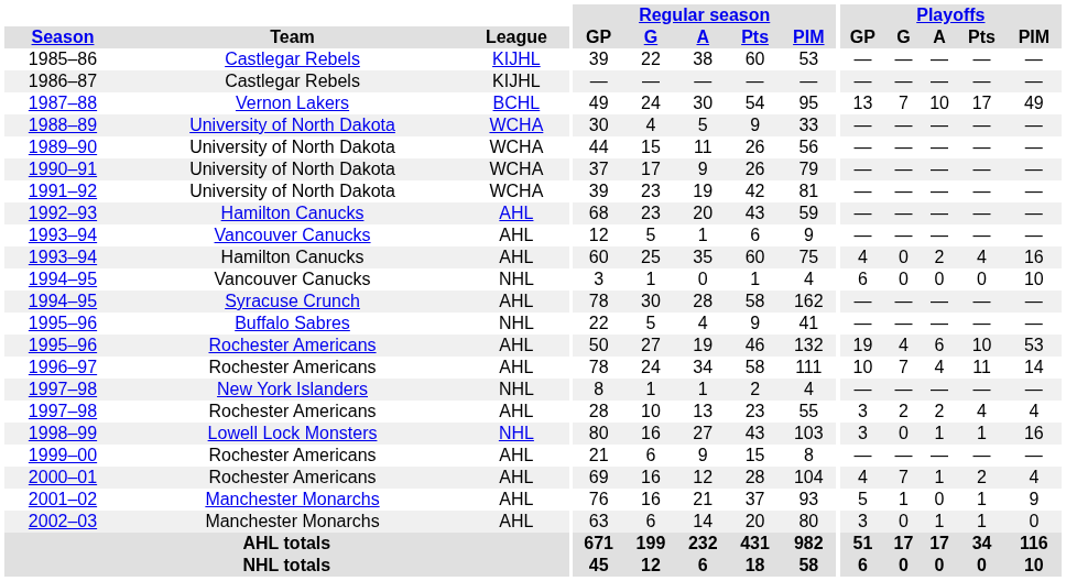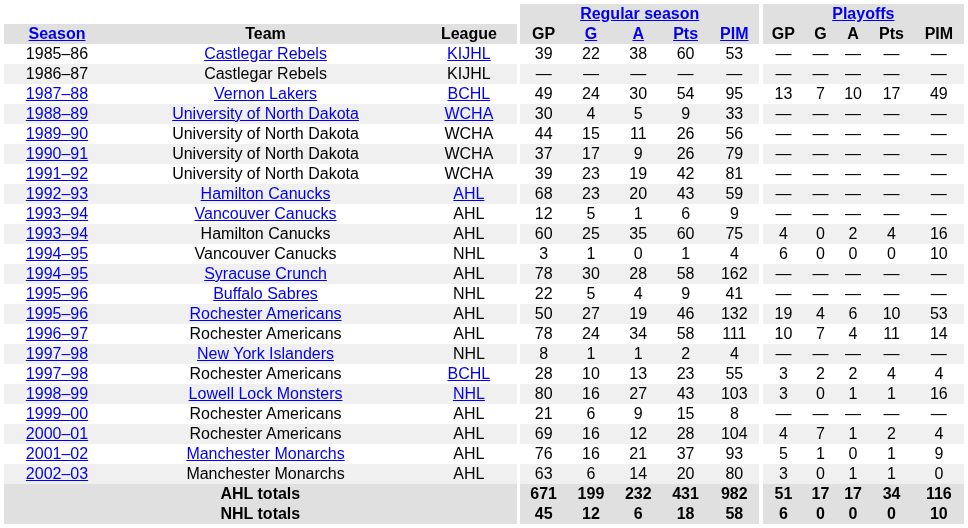 <table border="0" cellpadding="1" cellspacing="0" style="text-align:center; width:60em">
 <tr bgcolor="#e0e0e0">
 <th colspan="3" bgcolor="#ffffff"></th>
 <th rowspan="100" bgcolor="#ffffff"></th>
 <th colspan="5"><a href='#'>Regular season</a></th>
 <th rowspan="100" bgcolor="#ffffff"></th>
 <th colspan="5"><a href='#'>Playoffs</a></th>
 </tr>
 <tr bgcolor="#e0e0e0">
 <th><a href='#'>Season</a></th>
 <th>Team</th>
 <th>League</th>
 <th>GP</th>
 <th><a href='#'>G</a></th>
 <th><a href='#'>A</a></th>
 <th><a href='#'>Pts</a></th>
 <th><a href='#'>PIM</a></th>
 <th>GP</th>
 <th>G</th>
 <th>A</th>
 <th>Pts</th>
 <th>PIM</th>
 </tr>
 <tr>
 <td>1985–86</td>
 <td><a href='#'>Castlegar Rebels</a></td>
 <td><a href='#'>KIJHL</a></td>
 <td>39</td>
 <td>22</td>
 <td>38</td>
 <td>60</td>
 <td>53</td>
 <td>—</td>
 <td>—</td>
 <td>—</td>
 <td>—</td>
 <td>—</td>
 </tr>
 <tr bgcolor="#f0f0f0">
 <td>1986–87</td>
 <td>Castlegar Rebels</td>
 <td>KIJHL</td>
 <td>—</td>
 <td>—</td>
 <td>—</td>
 <td>—</td>
 <td>—</td>
 <td>—</td>
 <td>—</td>
 <td>—</td>
 <td>—</td>
 <td>—</td>
 </tr>
 <tr>
 <td><a href='#'>1987–88</a></td>
 <td><a href='#'>Vernon Lakers</a></td>
 <td><a href='#'>BCHL</a></td>
 <td>49</td>
 <td>24</td>
 <td>30</td>
 <td>54</td>
 <td>95</td>
 <td>13</td>
 <td>7</td>
 <td>10</td>
 <td>17</td>
 <td>49</td>
 </tr>
 <tr bgcolor="#f0f0f0">
 <td><a href='#'>1988–89</a></td>
 <td><a href='#'>University of North Dakota</a></td>
 <td><a href='#'>WCHA</a></td>
 <td>30</td>
 <td>4</td>
 <td>5</td>
 <td>9</td>
 <td>33</td>
 <td>—</td>
 <td>—</td>
 <td>—</td>
 <td>—</td>
 <td>—</td>
 </tr>
 <tr>
 <td><a href='#'>1989–90</a></td>
 <td>University of North Dakota</td>
 <td>WCHA</td>
 <td>44</td>
 <td>15</td>
 <td>11</td>
 <td>26</td>
 <td>56</td>
 <td>—</td>
 <td>—</td>
 <td>—</td>
 <td>—</td>
 <td>—</td>
 </tr>
 <tr bgcolor="#f0f0f0">
 <td><a href='#'>1990–91</a></td>
 <td>University of North Dakota</td>
 <td>WCHA</td>
 <td>37</td>
 <td>17</td>
 <td>9</td>
 <td>26</td>
 <td>79</td>
 <td>—</td>
 <td>—</td>
 <td>—</td>
 <td>—</td>
 <td>—</td>
 </tr>
 <tr>
 <td><a href='#'>1991–92</a></td>
 <td>University of North Dakota</td>
 <td>WCHA</td>
 <td>39</td>
 <td>23</td>
 <td>19</td>
 <td>42</td>
 <td>81</td>
 <td>—</td>
 <td>—</td>
 <td>—</td>
 <td>—</td>
 <td>—</td>
 </tr>
 <tr bgcolor="#f0f0f0">
 <td><a href='#'>1992–93</a></td>
 <td><a href='#'>Hamilton Canucks</a></td>
 <td><a href='#'>AHL</a></td>
 <td>68</td>
 <td>23</td>
 <td>20</td>
 <td>43</td>
 <td>59</td>
 <td>—</td>
 <td>—</td>
 <td>—</td>
 <td>—</td>
 <td>—</td>
 </tr>
 <tr>
 <td><a href='#'>1993–94</a></td>
 <td><a href='#'>Vancouver Canucks</a></td>
 <td>AHL</td>
 <td>12</td>
 <td>5</td>
 <td>1</td>
 <td>6</td>
 <td>9</td>
 <td>—</td>
 <td>—</td>
 <td>—</td>
 <td>—</td>
 <td>—</td>
 </tr>
 <tr bgcolor="#f0f0f0">
 <td><a href='#'>1993–94</a></td>
 <td>Hamilton Canucks</td>
 <td>AHL</td>
 <td>60</td>
 <td>25</td>
 <td>35</td>
 <td>60</td>
 <td>75</td>
 <td>4</td>
 <td>0</td>
 <td>2</td>
 <td>4</td>
 <td>16</td>
 </tr>
 <tr>
 <td><a href='#'>1994–95</a></td>
 <td>Vancouver Canucks</td>
 <td>NHL</td>
 <td>3</td>
 <td>1</td>
 <td>0</td>
 <td>1</td>
 <td>4</td>
 <td>6</td>
 <td>0</td>
 <td>0</td>
 <td>0</td>
 <td>10</td>
 </tr>
 <tr bgcolor="#f0f0f0">
 <td><a href='#'>1994–95</a></td>
 <td><a href='#'>Syracuse Crunch</a></td>
 <td>AHL</td>
 <td>78</td>
 <td>30</td>
 <td>28</td>
 <td>58</td>
 <td>162</td>
 <td>—</td>
 <td>—</td>
 <td>—</td>
 <td>—</td>
 <td>—</td>
 </tr>
 <tr>
 <td><a href='#'>1995–96</a></td>
 <td><a href='#'>Buffalo Sabres</a></td>
 <td>NHL</td>
 <td>22</td>
 <td>5</td>
 <td>4</td>
 <td>9</td>
 <td>41</td>
 <td>—</td>
 <td>—</td>
 <td>—</td>
 <td>—</td>
 <td>—</td>
 </tr>
 <tr bgcolor="#f0f0f0">
 <td><a href='#'>1995–96</a></td>
 <td><a href='#'>Rochester Americans</a></td>
 <td>AHL</td>
 <td>50</td>
 <td>27</td>
 <td>19</td>
 <td>46</td>
 <td>132</td>
 <td>19</td>
 <td>4</td>
 <td>6</td>
 <td>10</td>
 <td>53</td>
 </tr>
 <tr>
 <td><a href='#'>1996–97</a></td>
 <td>Rochester Americans</td>
 <td>AHL</td>
 <td>78</td>
 <td>24</td>
 <td>34</td>
 <td>58</td>
 <td>111</td>
 <td>10</td>
 <td>7</td>
 <td>4</td>
 <td>11</td>
 <td>14</td>
 </tr>
 <tr bgcolor="#f0f0f0">
 <td><a href='#'>1997–98</a></td>
 <td><a href='#'>New York Islanders</a></td>
 <td>NHL</td>
 <td>8</td>
 <td>1</td>
 <td>1</td>
 <td>2</td>
 <td>4</td>
 <td>—</td>
 <td>—</td>
 <td>—</td>
 <td>—</td>
 <td>—</td>
 </tr>
 <tr>
 <td><a href='#'>1997–98</a></td>
 <td>Rochester Americans</td>
-<td>AHL</td>
+<td><a href='#'>BCHL</a></td>
 <td>28</td>
 <td>10</td>
 <td>13</td>
 <td>23</td>
 <td>55</td>
 <td>3</td>
 <td>2</td>
 <td>2</td>
 <td>4</td>
 <td>4</td>
 </tr>
 <tr bgcolor="#f0f0f0">
 <td><a href='#'>1998–99</a></td>
 <td><a href='#'>Lowell Lock Monsters</a></td>
 <td><a href='#'>NHL</a></td>
 <td>80</td>
 <td>16</td>
 <td>27</td>
 <td>43</td>
 <td>103</td>
 <td>3</td>
 <td>0</td>
 <td>1</td>
 <td>1</td>
 <td>16</td>
 </tr>
 <tr>
 <td><a href='#'>1999–00</a></td>
 <td>Rochester Americans</td>
 <td>AHL</td>
 <td>21</td>
 <td>6</td>
 <td>9</td>
 <td>15</td>
 <td>8</td>
 <td>—</td>
 <td>—</td>
 <td>—</td>
 <td>—</td>
 <td>—</td>
 </tr>
 <tr bgcolor="#f0f0f0">
 <td><a href='#'>2000–01</a></td>
 <td>Rochester Americans</td>
 <td>AHL</td>
 <td>69</td>
 <td>16</td>
 <td>12</td>
 <td>28</td>
 <td>104</td>
 <td>4</td>
 <td>7</td>
 <td>1</td>
 <td>2</td>
 <td>4</td>
 </tr>
 <tr>
 <td><a href='#'>2001–02</a></td>
 <td><a href='#'>Manchester Monarchs</a></td>
 <td>AHL</td>
 <td>76</td>
 <td>16</td>
 <td>21</td>
 <td>37</td>
 <td>93</td>
 <td>5</td>
 <td>1</td>
 <td>0</td>
 <td>1</td>
 <td>9</td>
 </tr>
 <tr bgcolor="#f0f0f0">
 <td><a href='#'>2002–03</a></td>
 <td>Manchester Monarchs</td>
 <td>AHL</td>
 <td>63</td>
 <td>6</td>
 <td>14</td>
 <td>20</td>
 <td>80</td>
 <td>3</td>
 <td>0</td>
 <td>1</td>
 <td>1</td>
 <td>0</td>
 </tr>
 <tr bgcolor="#e0e0e0">
 <th colspan="3">AHL totals</th>
 <th>671</th>
 <th>199</th>
 <th>232</th>
 <th>431</th>
 <th>982</th>
 <th>51</th>
 <th>17</th>
 <th>17</th>
 <th>34</th>
 <th>116</th>
 </tr>
 <tr bgcolor="#e0e0e0">
 <th colspan="3">NHL totals</th>
 <th>45</th>
 <th>12</th>
 <th>6</th>
 <th>18</th>
 <th>58</th>
 <th>6</th>
 <th>0</th>
 <th>0</th>
 <th>0</th>
 <th>10</th>
 </tr>
 </table>
